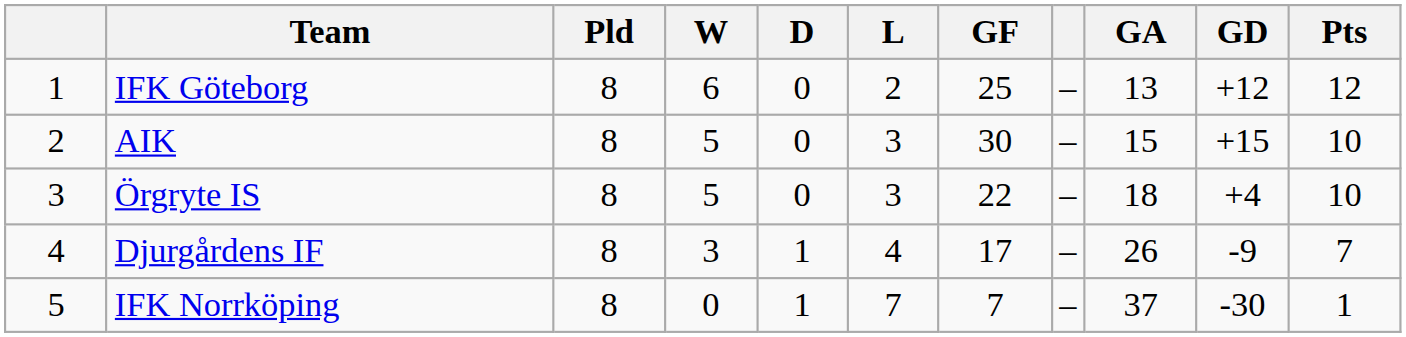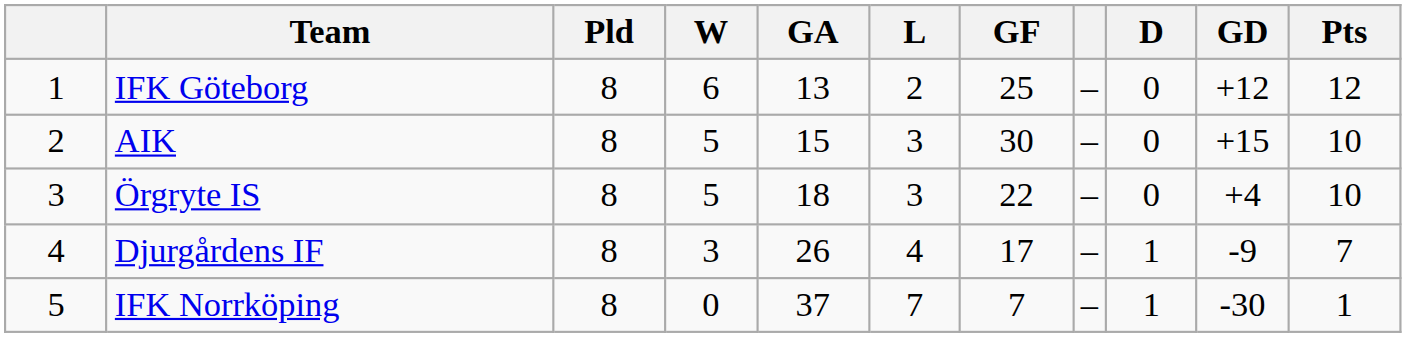 <table class="wikitable" style="text-align: center;">
 <tr>
 <th style="width: 40px;"></th>
 <th style="width: 200px;">Team</th>
 <th style="width: 45px;">Pld</th>
 <th style="width: 35px;">W</th>
-<th style="width: 35px;">D</th>
+<th style="width: 45px;">GA</th>
 <th style="width: 35px;">L</th>
 <th style="width: 45px;">GF</th>
 <th></th>
-<th style="width: 45px;">GA</th>
+<th style="width: 35px;">D</th>
 <th style="width: 35px;">GD</th>
 <th style="width: 45px;">Pts</th>
 </tr>
 <tr>
 <td>1</td>
 <td style="text-align: left;"><a href='#'>IFK Göteborg</a></td>
 <td>8</td>
 <td>6</td>
-<td>0</td>
+<td>13</td>
 <td>2</td>
 <td>25</td>
 <td>–</td>
-<td>13</td>
+<td>0</td>
 <td>+12</td>
 <td>12</td>
 </tr>
 <tr>
 <td>2</td>
 <td style="text-align: left;"><a href='#'>AIK</a></td>
 <td>8</td>
 <td>5</td>
-<td>0</td>
+<td>15</td>
 <td>3</td>
 <td>30</td>
 <td>–</td>
-<td>15</td>
+<td>0</td>
 <td>+15</td>
 <td>10</td>
 </tr>
 <tr>
 <td>3</td>
 <td style="text-align: left;"><a href='#'>Örgryte IS</a></td>
 <td>8</td>
 <td>5</td>
-<td>0</td>
+<td>18</td>
 <td>3</td>
 <td>22</td>
 <td>–</td>
-<td>18</td>
+<td>0</td>
 <td>+4</td>
 <td>10</td>
 </tr>
 <tr>
 <td>4</td>
 <td style="text-align: left;"><a href='#'>Djurgårdens IF</a></td>
 <td>8</td>
 <td>3</td>
-<td>1</td>
+<td>26</td>
 <td>4</td>
 <td>17</td>
 <td>–</td>
-<td>26</td>
+<td>1</td>
 <td>-9</td>
 <td>7</td>
 </tr>
 <tr>
 <td>5</td>
 <td style="text-align: left;"><a href='#'>IFK Norrköping</a></td>
 <td>8</td>
 <td>0</td>
-<td>1</td>
+<td>37</td>
 <td>7</td>
 <td>7</td>
 <td>–</td>
-<td>37</td>
+<td>1</td>
 <td>-30</td>
 <td>1</td>
 </tr>
 </table>
